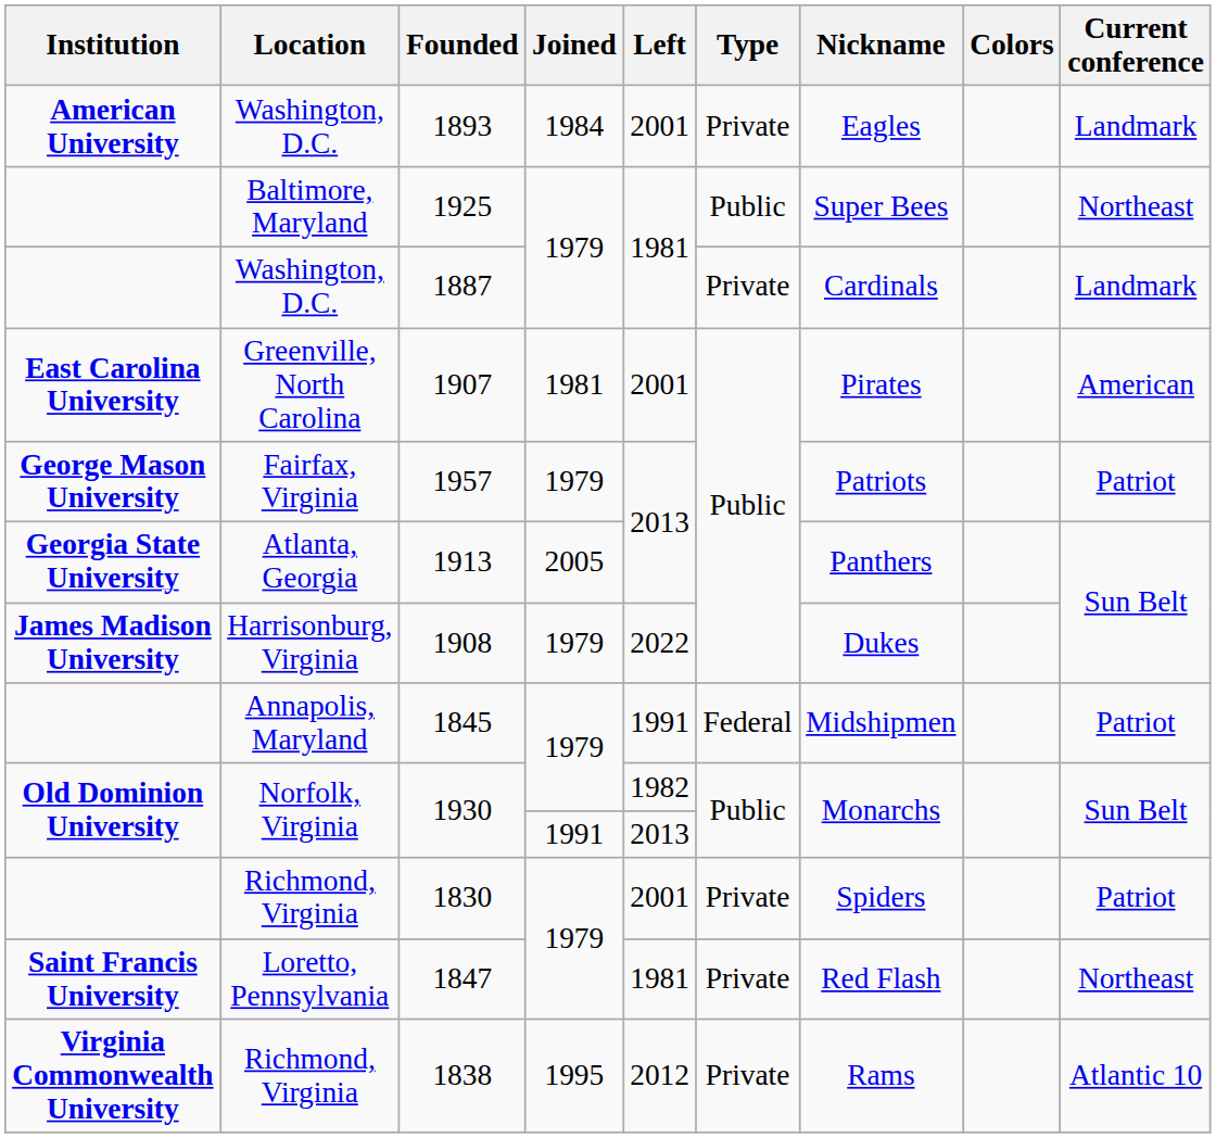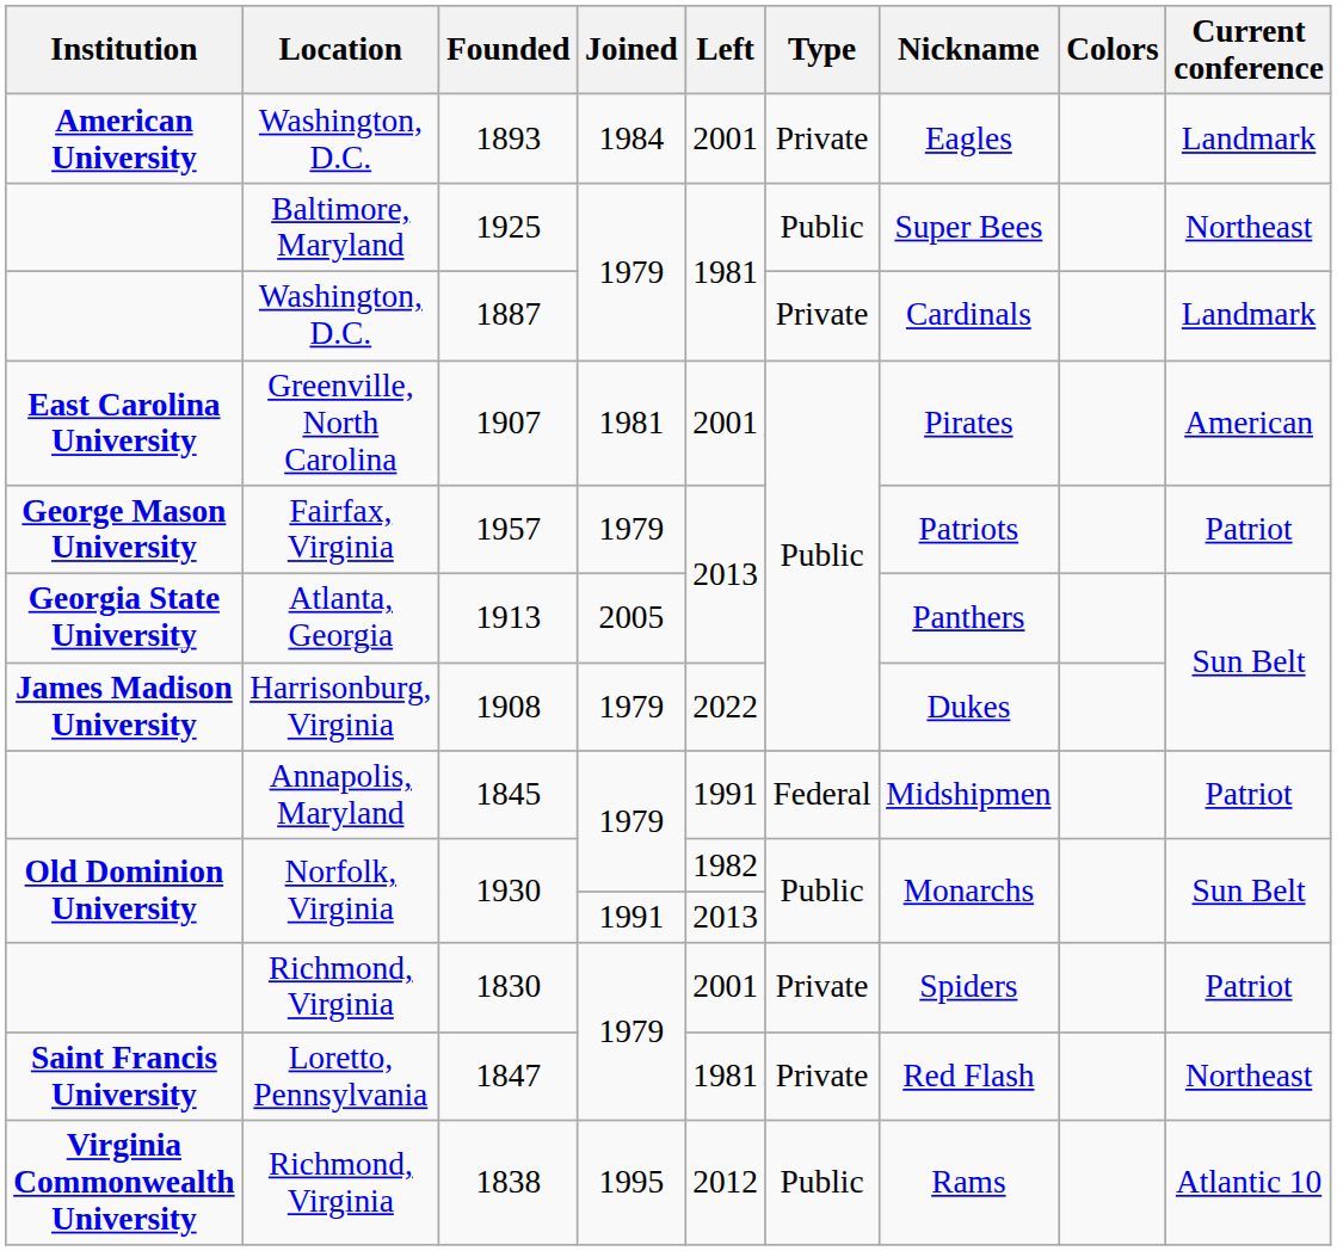 <table class="wikitable sortable" style="text-align:center">
 <tr>
 <th>Institution</th>
 <th>Location</th>
 <th>Founded</th>
 <th>Joined</th>
 <th>Left</th>
 <th>Type</th>
 <th>Nickname</th>
 <th>Colors</th>
 <th>Current<br>conference</th>
 </tr>
 <tr>
 <td><strong><a href='#'>American University</a></strong></td>
 <td><a href='#'>Washington, D.C.</a></td>
 <td>1893</td>
 <td>1984</td>
 <td>2001</td>
 <td>Private</td>
 <td><a href='#'>Eagles</a></td>
 <td></td>
 <td><a href='#'>Landmark</a></td>
 </tr>
 <tr>
 <td></td>
 <td><a href='#'>Baltimore, Maryland</a></td>
 <td>1925</td>
 <td rowspan="2">1979</td>
 <td rowspan="2">1981</td>
 <td>Public</td>
 <td><a href='#'>Super Bees</a></td>
 <td></td>
 <td><a href='#'>Northeast</a></td>
 </tr>
 <tr>
 <td></td>
 <td><a href='#'>Washington, D.C.</a></td>
 <td>1887</td>
 <td>Private<br></td>
 <td><a href='#'>Cardinals</a></td>
 <td></td>
 <td><a href='#'>Landmark</a></td>
 </tr>
 <tr>
 <td><strong><a href='#'>East Carolina University</a></strong></td>
 <td><a href='#'>Greenville, North Carolina</a></td>
 <td>1907</td>
 <td>1981</td>
 <td>2001</td>
 <td rowspan="4">Public</td>
 <td><a href='#'>Pirates</a></td>
 <td></td>
 <td><a href='#'>American</a></td>
 </tr>
 <tr>
 <td><strong><a href='#'>George Mason University</a></strong></td>
 <td><a href='#'>Fairfax, Virginia</a></td>
 <td>1957</td>
 <td>1979</td>
 <td rowspan="2">2013</td>
 <td><a href='#'>Patriots</a></td>
 <td></td>
 <td><a href='#'>Patriot</a></td>
 </tr>
 <tr>
 <td><strong><a href='#'>Georgia State University</a></strong></td>
 <td><a href='#'>Atlanta, Georgia</a></td>
 <td>1913</td>
 <td>2005</td>
 <td><a href='#'>Panthers</a></td>
 <td></td>
 <td rowspan=2><a href='#'>Sun Belt</a></td>
 </tr>
 <tr>
 <td><strong><a href='#'>James Madison University</a></strong></td>
 <td><a href='#'>Harrisonburg, Virginia</a></td>
 <td>1908</td>
 <td>1979</td>
 <td>2022</td>
 <td><a href='#'>Dukes</a></td>
 <td></td>
 </tr>
 <tr>
 <td></td>
 <td><a href='#'>Annapolis, Maryland</a></td>
 <td>1845</td>
 <td rowspan="2">1979</td>
 <td>1991</td>
 <td>Federal<br></td>
 <td><a href='#'>Midshipmen</a></td>
 <td></td>
 <td><a href='#'>Patriot</a></td>
 </tr>
 <tr>
 <td rowspan="2"><strong><a href='#'>Old Dominion University</a></strong></td>
 <td rowspan="2"><a href='#'>Norfolk, Virginia</a></td>
 <td rowspan="2">1930</td>
 <td>1982</td>
 <td rowspan="2">Public</td>
 <td rowspan="2"><a href='#'>Monarchs</a></td>
 <td rowspan="2"></td>
 <td rowspan="2"><a href='#'>Sun Belt</a></td>
 </tr>
 <tr>
 <td>1991</td>
 <td>2013</td>
 </tr>
 <tr>
 <td></td>
 <td><a href='#'>Richmond, Virginia</a></td>
 <td>1830</td>
 <td rowspan="2">1979</td>
 <td>2001</td>
 <td>Private</td>
 <td><a href='#'>Spiders</a></td>
 <td></td>
 <td><a href='#'>Patriot</a></td>
 </tr>
 <tr>
 <td><strong><a href='#'>Saint Francis University</a></strong></td>
 <td><a href='#'>Loretto, Pennsylvania</a></td>
 <td>1847</td>
 <td>1981</td>
 <td>Private<br></td>
 <td><a href='#'>Red Flash</a></td>
 <td></td>
 <td><a href='#'>Northeast</a></td>
 </tr>
 <tr>
 <td><strong><a href='#'>Virginia Commonwealth University</a></strong></td>
 <td><a href='#'>Richmond, Virginia</a></td>
 <td>1838</td>
 <td>1995</td>
 <td>2012</td>
-<td>Private<br></td>
+<td>Public</td>
 <td><a href='#'>Rams</a></td>
 <td></td>
 <td><a href='#'>Atlantic 10</a></td>
 </tr>
 </table>
